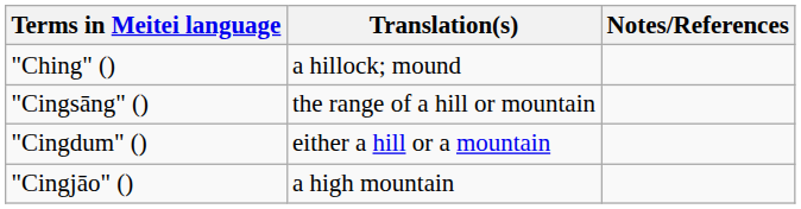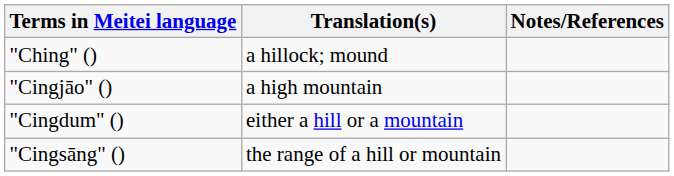 <table class="wikitable">
 <tr>
 <th>Terms in <a href='#'>Meitei language</a> </th>
 <th>Translation(s)</th>
 <th>Notes/References</th>
 </tr>
 <tr>
 <td>"Ching" ()</td>
 <td>a hillock; mound</td>
 <td></td>
 </tr>
 <tr>
-<td>"Cingsāng" ()</td>
-<td>the range of a hill or mountain</td>
+<td>"Cingjāo" ()</td>
+<td>a high mountain</td>
 <td></td>
 </tr>
 <tr>
 <td>"Cingdum" ()</td>
 <td>either a <a href='#'>hill</a> or a <a href='#'>mountain</a></td>
 <td></td>
 </tr>
 <tr>
-<td>"Cingjāo" ()</td>
-<td>a high mountain</td>
+<td>"Cingsāng" ()</td>
+<td>the range of a hill or mountain</td>
 <td></td>
 </tr>
 </table>
